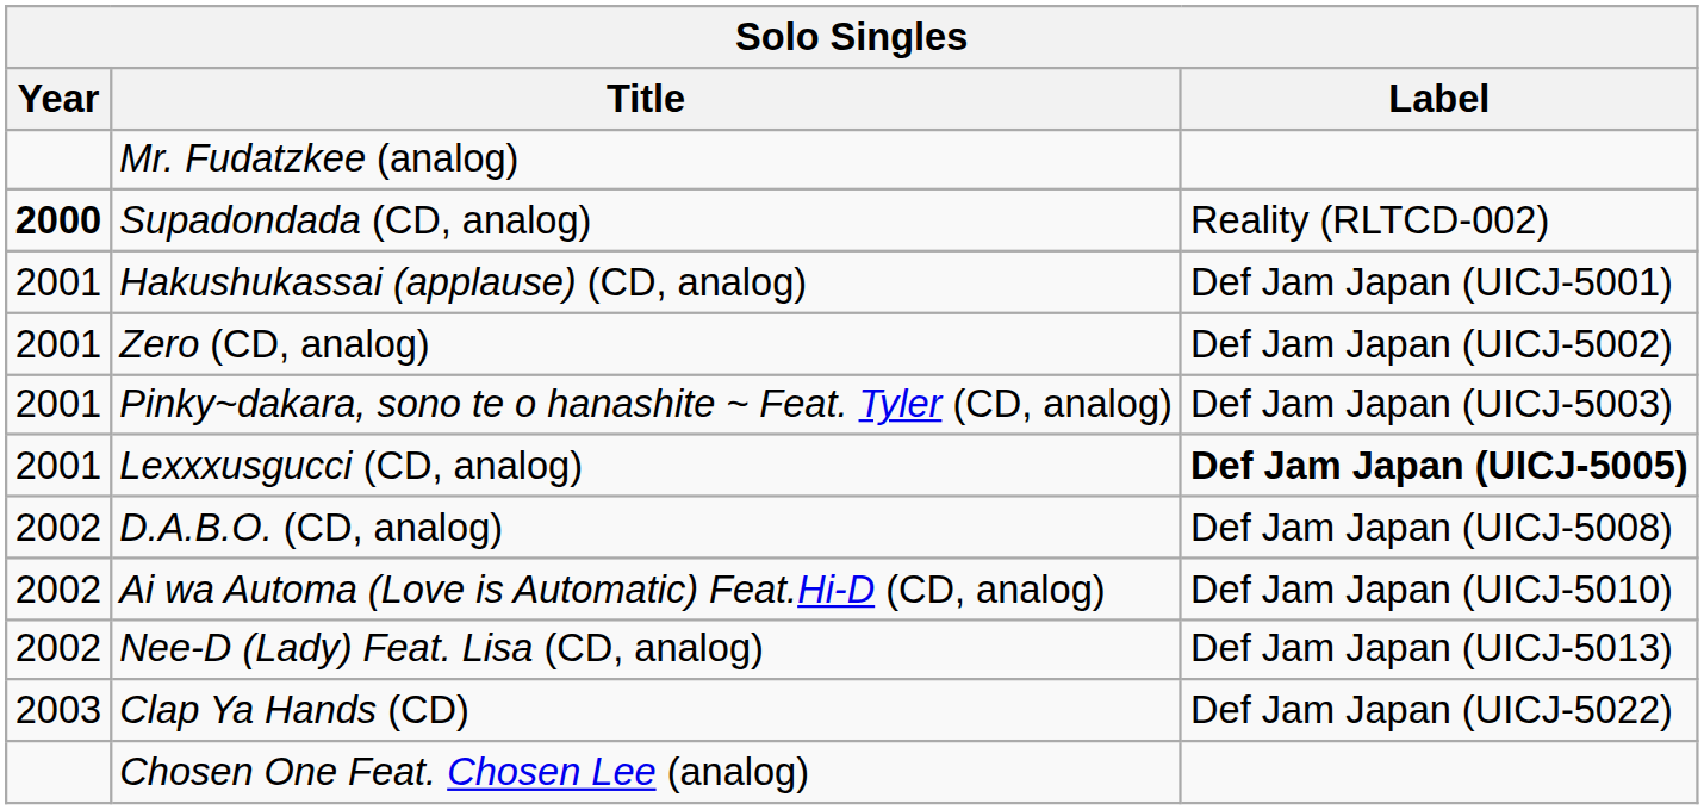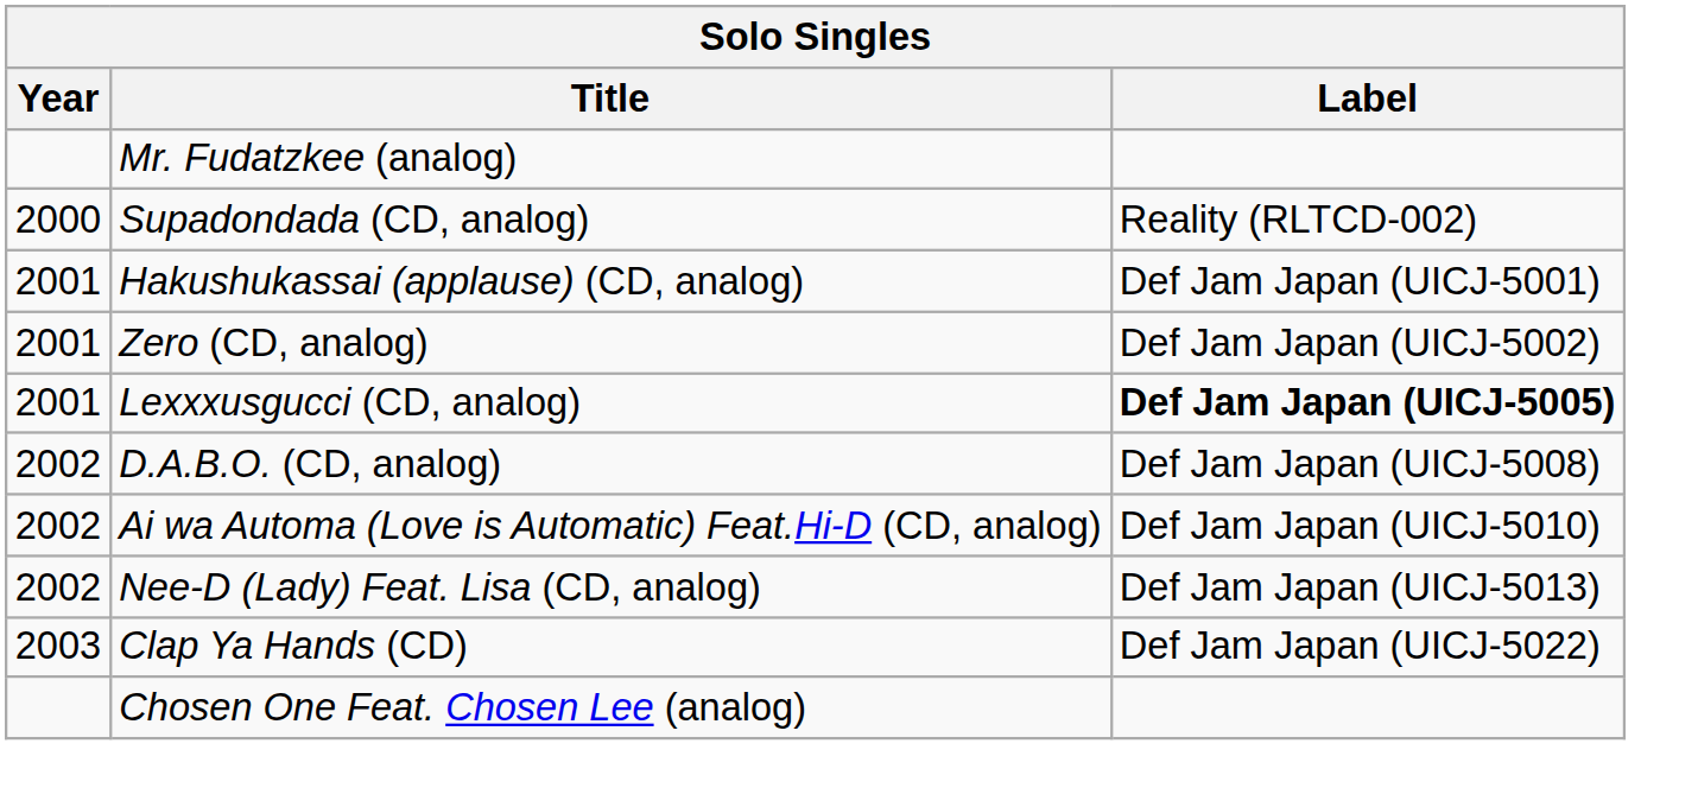 <table class="wikitable" style="font-size: 90%; text-align: left; ">
 <tr ---->
 <th colspan="3">Solo Singles</th>
 </tr>
 <tr ---->
 <th>Year</th>
 <th>Title</th>
 <th>Label</th>
 </tr>
 <tr ---->
 <td></td>
 <td><em>Mr. Fudatzkee</em> (analog)</td>
 <td></td>
 </tr>
 <tr ---->
-<td><strong>2000</strong></td>
+<td>2000</td>
 <td><em>Supadondada</em> (CD, analog)</td>
 <td>Reality (RLTCD-002)</td>
 </tr>
 <tr ---->
 <td>2001</td>
 <td><em>Hakushukassai (applause)</em> (CD, analog)</td>
 <td>Def Jam Japan (UICJ-5001)</td>
 </tr>
 <tr ---->
 <td>2001</td>
 <td><em>Zero</em> (CD, analog)</td>
 <td>Def Jam Japan (UICJ-5002)</td>
-</tr>
-<tr ---->
-<td>2001</td>
-<td><em>Pinky~dakara, sono te o hanashite ~ Feat. <a href='#'>Tyler</a></em> (CD, analog)</td>
-<td>Def Jam Japan (UICJ-5003)</td>
 </tr>
 <tr ---->
 <td>2001</td>
 <td><em>Lexxxusgucci</em> (CD, analog)</td>
 <td><strong>Def Jam Japan (UICJ-5005)</strong></td>
 </tr>
 <tr ---->
 <td>2002</td>
 <td><em>D.A.B.O.</em> (CD, analog)</td>
 <td>Def Jam Japan (UICJ-5008)</td>
 </tr>
 <tr ---->
 <td>2002</td>
 <td><em>Ai wa Automa (Love is Automatic) Feat.<a href='#'>Hi-D</a></em> (CD, analog)</td>
 <td>Def Jam Japan (UICJ-5010)</td>
 </tr>
 <tr ---->
 <td>2002</td>
 <td><em>Nee-D (Lady) Feat. Lisa</em> (CD, analog)</td>
 <td>Def Jam Japan (UICJ-5013)</td>
 </tr>
 <tr ---->
 <td>2003</td>
 <td><em>Clap Ya Hands</em> (CD)</td>
 <td>Def Jam Japan (UICJ-5022)</td>
 </tr>
 <tr ---->
 <td></td>
 <td><em>Chosen One Feat. <a href='#'>Chosen Lee</a></em> (analog)</td>
 <td></td>
 </tr>
 </table>
